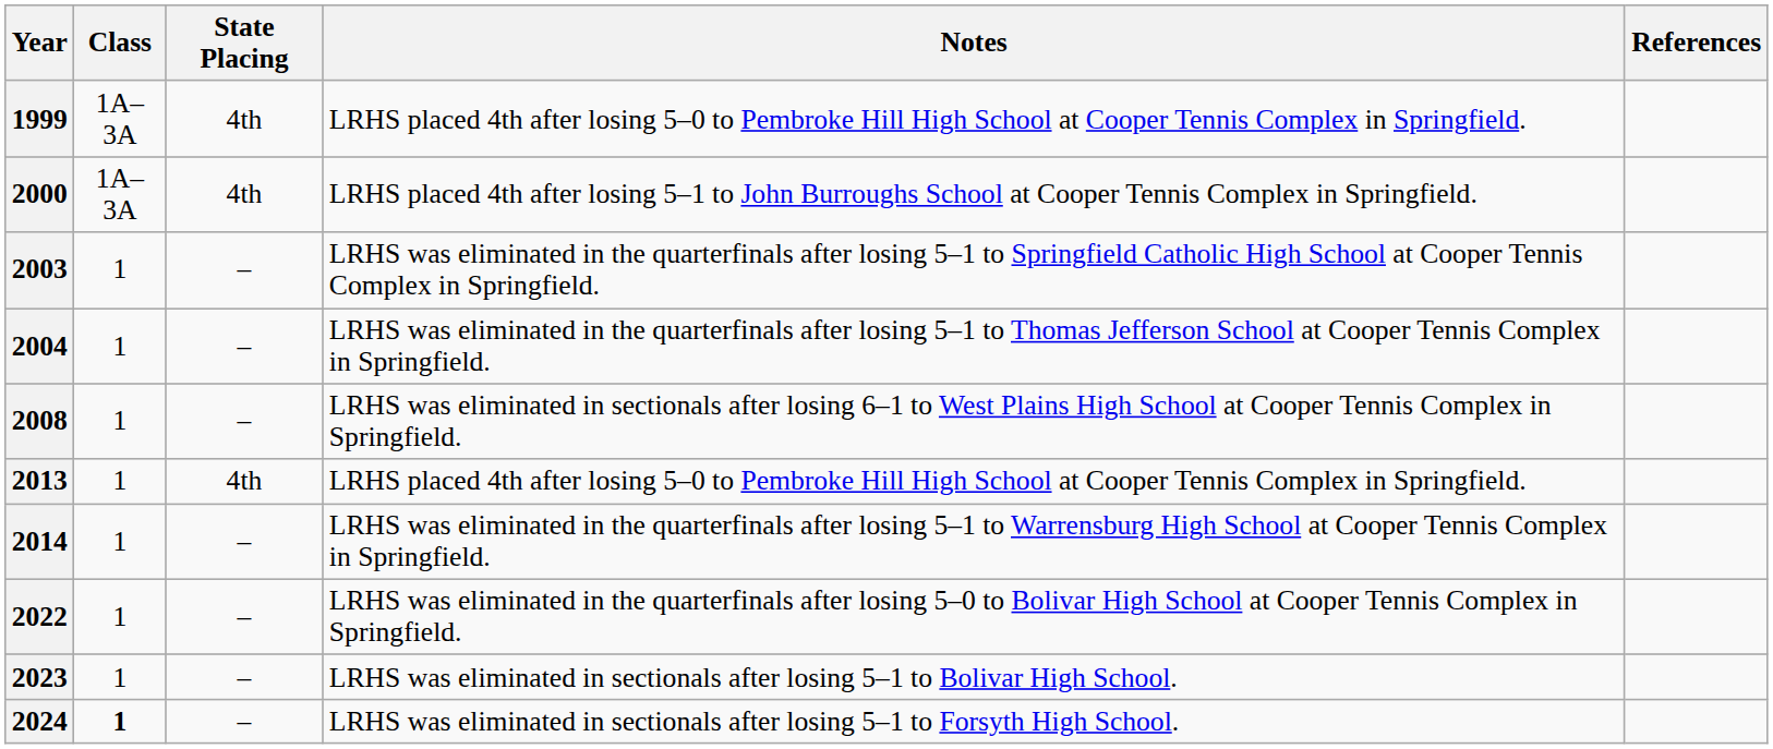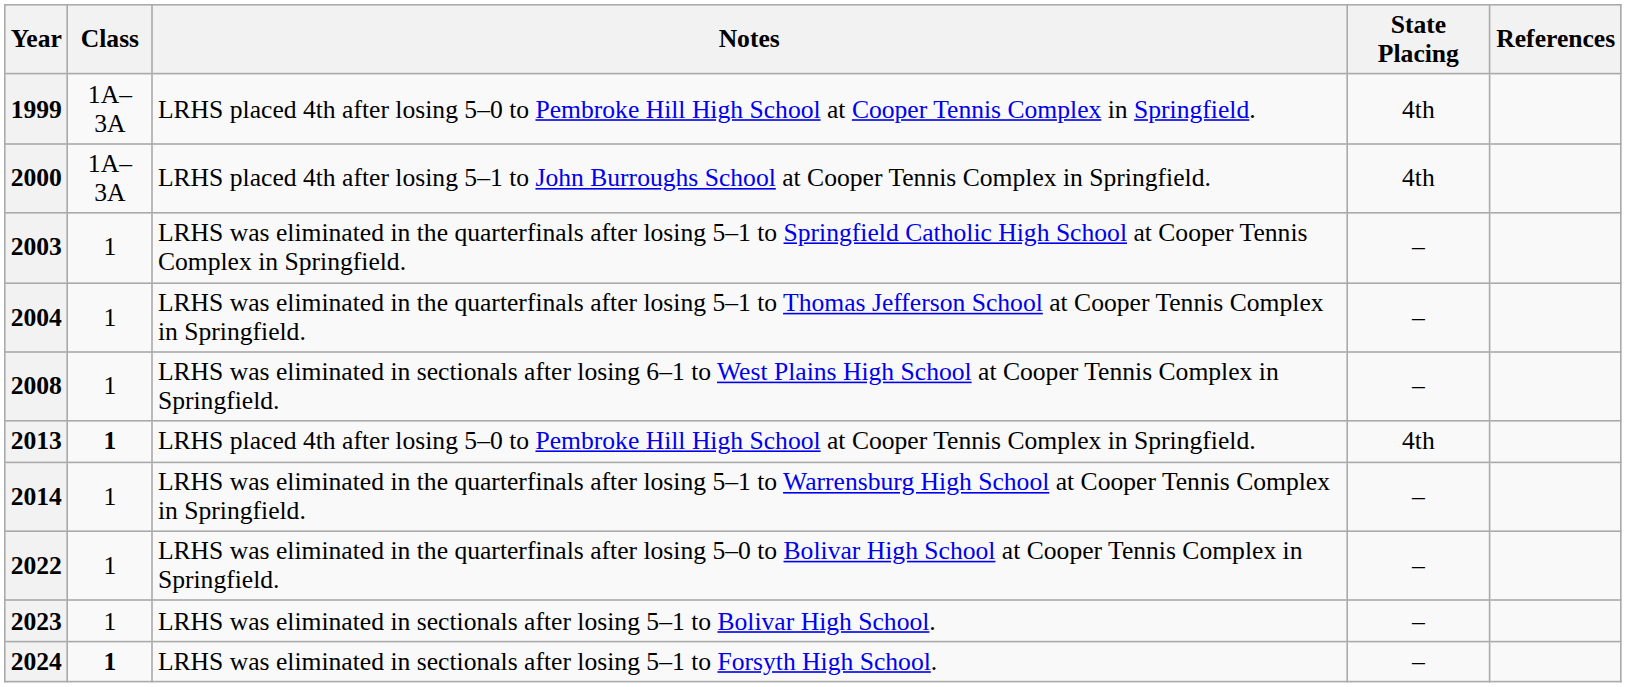 <table class="wikitable sortable mw-collapsible mw-collapsed" style="text-align: center; width: 80%;">
 <tr>
 <th scope=col>Year</th>
 <th scope=col class=unsortable>Class</th>
+<th scope=col class=unsortable>Notes</th>
 <th scope=col>State Placing</th>
-<th scope=col class=unsortable>Notes</th>
 <th scope=col class=unsortable>References</th>
 </tr>
 <tr>
 <th scope=row>1999</th>
 <td>1A–3A</td>
+<td align=left>LRHS placed 4th after losing 5–0 to <a href='#'>Pembroke Hill High School</a> at <a href='#'>Cooper Tennis Complex</a> in <a href='#'>Springfield</a>.</td>
 <td>4th</td>
-<td align=left>LRHS placed 4th after losing 5–0 to <a href='#'>Pembroke Hill High School</a> at <a href='#'>Cooper Tennis Complex</a> in <a href='#'>Springfield</a>.</td>
 <td></td>
 </tr>
 <tr>
 <th scope=row>2000</th>
 <td>1A–3A</td>
+<td align=left>LRHS placed 4th after losing 5–1 to <a href='#'>John Burroughs School</a> at Cooper Tennis Complex in Springfield.</td>
 <td>4th</td>
-<td align=left>LRHS placed 4th after losing 5–1 to <a href='#'>John Burroughs School</a> at Cooper Tennis Complex in Springfield.</td>
 <td></td>
 </tr>
 <tr>
 <th scope=row>2003</th>
 <td>1</td>
+<td align=left>LRHS was eliminated in the quarterfinals after losing 5–1 to <a href='#'>Springfield Catholic High School</a> at Cooper Tennis Complex in Springfield.</td>
 <td>–</td>
-<td align=left>LRHS was eliminated in the quarterfinals after losing 5–1 to <a href='#'>Springfield Catholic High School</a> at Cooper Tennis Complex in Springfield.</td>
 <td></td>
 </tr>
 <tr>
 <th scope=row>2004</th>
 <td>1</td>
+<td align=left>LRHS was eliminated in the quarterfinals after losing 5–1 to <a href='#'>Thomas Jefferson School</a> at Cooper Tennis Complex in Springfield.</td>
 <td>–</td>
-<td align=left>LRHS was eliminated in the quarterfinals after losing 5–1 to <a href='#'>Thomas Jefferson School</a> at Cooper Tennis Complex in Springfield.</td>
 <td></td>
 </tr>
 <tr>
 <th scope=row>2008</th>
 <td>1</td>
+<td align=left>LRHS was eliminated in sectionals after losing 6–1 to <a href='#'>West Plains High School</a> at Cooper Tennis Complex in Springfield.</td>
 <td>–</td>
-<td align=left>LRHS was eliminated in sectionals after losing 6–1 to <a href='#'>West Plains High School</a> at Cooper Tennis Complex in Springfield.</td>
 <td></td>
 </tr>
 <tr>
 <th scope=row>2013</th>
-<td>1</td>
+<td><strong>1</strong></td>
+<td align=left>LRHS placed 4th after losing 5–0 to <a href='#'>Pembroke Hill High School</a> at Cooper Tennis Complex in Springfield.</td>
 <td>4th</td>
-<td align=left>LRHS placed 4th after losing 5–0 to <a href='#'>Pembroke Hill High School</a> at Cooper Tennis Complex in Springfield.</td>
 <td></td>
 </tr>
 <tr>
 <th scope=row>2014</th>
 <td>1</td>
+<td align=left>LRHS was eliminated in the quarterfinals after losing 5–1 to <a href='#'>Warrensburg High School</a> at Cooper Tennis Complex in Springfield.</td>
 <td>–</td>
-<td align=left>LRHS was eliminated in the quarterfinals after losing 5–1 to <a href='#'>Warrensburg High School</a> at Cooper Tennis Complex in Springfield.</td>
 <td></td>
 </tr>
 <tr>
 <th scope=row>2022</th>
 <td>1</td>
+<td align=left>LRHS was eliminated in the quarterfinals after losing 5–0 to <a href='#'>Bolivar High School</a> at Cooper Tennis Complex in Springfield.</td>
 <td>–</td>
-<td align=left>LRHS was eliminated in the quarterfinals after losing 5–0 to <a href='#'>Bolivar High School</a> at Cooper Tennis Complex in Springfield.</td>
 <td></td>
 </tr>
 <tr>
 <th scope=row>2023</th>
 <td>1</td>
+<td align=left>LRHS was eliminated in sectionals after losing 5–1 to <a href='#'>Bolivar High School</a>.</td>
 <td>–</td>
-<td align=left>LRHS was eliminated in sectionals after losing 5–1 to <a href='#'>Bolivar High School</a>.</td>
 <td></td>
 </tr>
 <tr>
 <th scope=row>2024</th>
 <td><strong>1</strong></td>
+<td align=left>LRHS was eliminated in sectionals after losing 5–1 to <a href='#'>Forsyth High School</a>.</td>
 <td>–</td>
-<td align=left>LRHS was eliminated in sectionals after losing 5–1 to <a href='#'>Forsyth High School</a>.</td>
 <td></td>
 </tr>
 </table>
